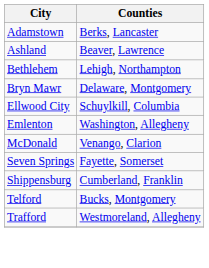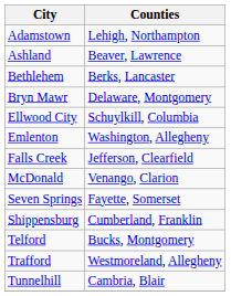 <table class="wikitable sortable">
 <tr>
 <th>City</th>
 <th>Counties</th>
 </tr>
 <tr --->
 <td><a href='#'>Adamstown</a></td>
-<td><a href='#'>Berks</a>, <a href='#'>Lancaster</a></td>
+<td><a href='#'>Lehigh</a>, <a href='#'>Northampton</a></td>
 </tr>
 <tr --->
 <td><a href='#'>Ashland</a></td>
 <td><a href='#'>Beaver</a>, <a href='#'>Lawrence</a></td>
 </tr>
 <tr --->
 <td><a href='#'>Bethlehem</a></td>
-<td><a href='#'>Lehigh</a>, <a href='#'>Northampton</a></td>
+<td><a href='#'>Berks</a>, <a href='#'>Lancaster</a></td>
 </tr>
 <tr --->
 <td><a href='#'>Bryn Mawr</a></td>
 <td><a href='#'>Delaware</a>, <a href='#'>Montgomery</a></td>
 </tr>
 <tr --->
 <td><a href='#'>Ellwood City</a></td>
 <td><a href='#'>Schuylkill</a>, <a href='#'>Columbia</a></td>
 </tr>
 <tr>
 <td><a href='#'>Emlenton</a></td>
 <td><a href='#'>Washington</a>, <a href='#'>Allegheny</a></td>
+</tr>
+<tr --->
+<td><a href='#'>Falls Creek</a></td>
+<td><a href='#'>Jefferson</a>, <a href='#'>Clearfield</a></td>
 </tr>
 <tr --->
 <td><a href='#'>McDonald</a></td>
 <td><a href='#'>Venango</a>, <a href='#'>Clarion</a></td>
 </tr>
 <tr>
 <td><a href='#'>Seven Springs</a></td>
 <td><a href='#'>Fayette</a>, <a href='#'>Somerset</a></td>
 </tr>
 <tr>
 <td><a href='#'>Shippensburg</a></td>
 <td><a href='#'>Cumberland</a>, <a href='#'>Franklin</a></td>
 </tr>
 <tr --->
 <td><a href='#'>Telford</a></td>
 <td><a href='#'>Bucks</a>, <a href='#'>Montgomery</a></td>
 </tr>
 <tr --->
 <td><a href='#'>Trafford</a></td>
 <td><a href='#'>Westmoreland</a>, <a href='#'>Allegheny</a></td>
 </tr>
+<tr>
+<td><a href='#'>Tunnelhill</a></td>
+<td><a href='#'>Cambria</a>, <a href='#'>Blair</a></td>
+</tr>
 <tr --->
 </tr>
 </table>
